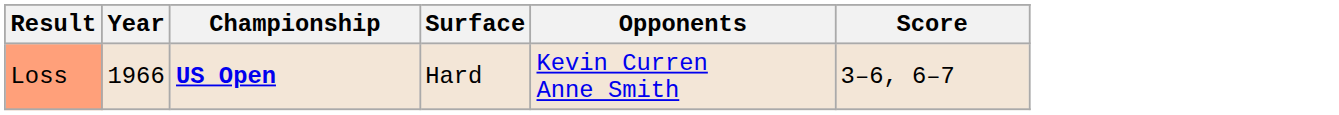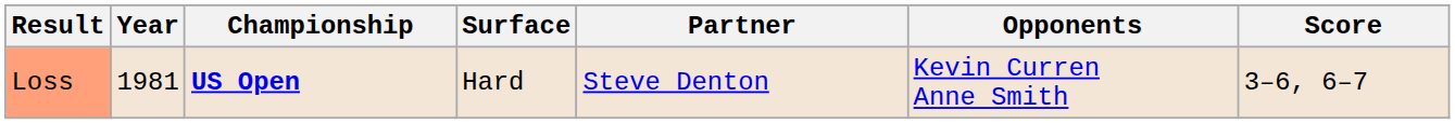 <table class="sortable wikitable">
 <tr>
 <th>Result</th>
 <th>Year</th>
 <th style="width:130px">Championship</th>
 <th style="width:50px">Surface</th>
+<th style="width:160px">Partner</th>
 <th style="width:160px">Opponents</th>
 <th style="width:100px" class="unsortable">Score</th>
 </tr>
 <tr style="background:#f3e6d7;">
 <td style="background:#ffa07a;">Loss</td>
-<td>1966</td>
+<td>1981</td>
 <td><strong><a href='#'>US Open</a></strong></td>
 <td>Hard</td>
+<td> <a href='#'>Steve Denton</a></td>
 <td> <a href='#'>Kevin Curren</a> <br>  <a href='#'>Anne Smith</a></td>
 <td>3–6, 6–7</td>
 </tr>
 </table>
